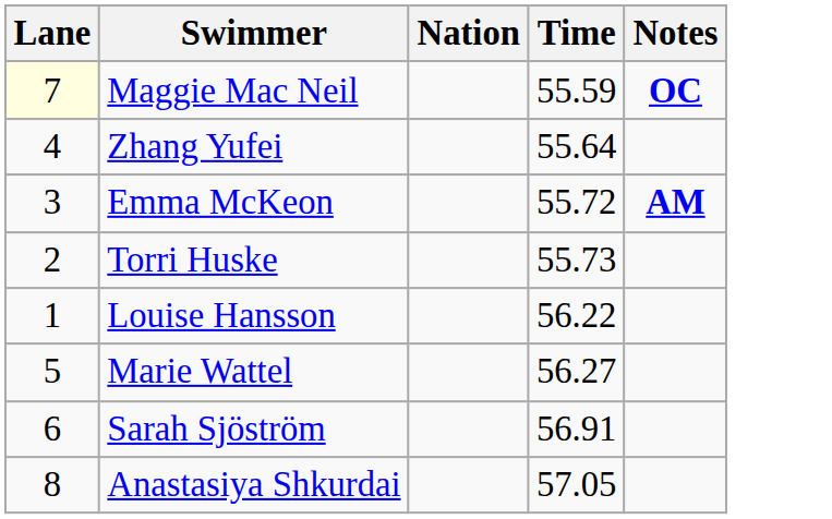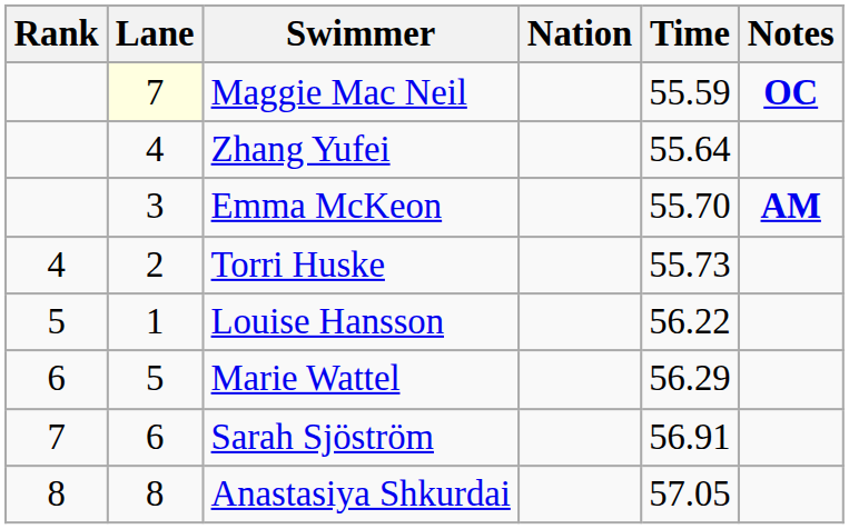 <table class="wikitable sortable" style="text-align:center">
 <tr>
+<th>Rank</th>
 <th>Lane</th>
 <th>Swimmer</th>
 <th>Nation</th>
 <th>Time</th>
 <th>Notes</th>
 </tr>
 <tr>
+<td></td>
 <td style="background: lightyellow;">7</td>
 <td align=left><a href='#'>Maggie Mac Neil</a></td>
 <td align=left></td>
 <td>55.59</td>
 <td><strong><a href='#'>OC</a></strong></td>
 </tr>
 <tr>
+<td></td>
 <td>4</td>
 <td align=left><a href='#'>Zhang Yufei</a></td>
 <td align=left></td>
 <td>55.64</td>
 <td></td>
 </tr>
 <tr>
+<td></td>
 <td>3</td>
 <td align=left><a href='#'>Emma McKeon</a></td>
 <td align=left></td>
-<td>55.72</td>
+<td>55.70</td>
 <td><strong><a href='#'>AM</a></strong></td>
 </tr>
 <tr>
+<td>4</td>
 <td>2</td>
 <td align=left><a href='#'>Torri Huske</a></td>
 <td align=left></td>
 <td>55.73</td>
 <td></td>
 </tr>
 <tr>
+<td>5</td>
 <td>1</td>
 <td align=left><a href='#'>Louise Hansson</a></td>
 <td align=left></td>
 <td>56.22</td>
 <td></td>
 </tr>
 <tr>
+<td>6</td>
 <td>5</td>
 <td align=left><a href='#'>Marie Wattel</a></td>
 <td align=left></td>
-<td>56.27</td>
+<td>56.29</td>
 <td></td>
 </tr>
 <tr>
+<td>7</td>
 <td>6</td>
 <td align=left><a href='#'>Sarah Sjöström</a></td>
 <td align=left></td>
 <td>56.91</td>
 <td></td>
 </tr>
 <tr>
 <td>8</td>
+<td>8</td>
 <td align=left><a href='#'>Anastasiya Shkurdai</a></td>
 <td align=left></td>
 <td>57.05</td>
 <td></td>
 </tr>
 </table>
